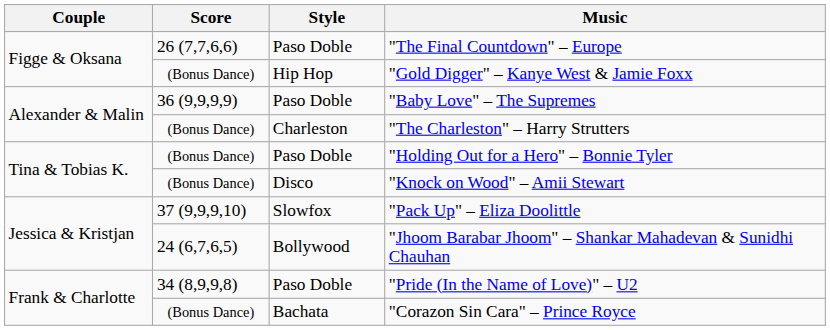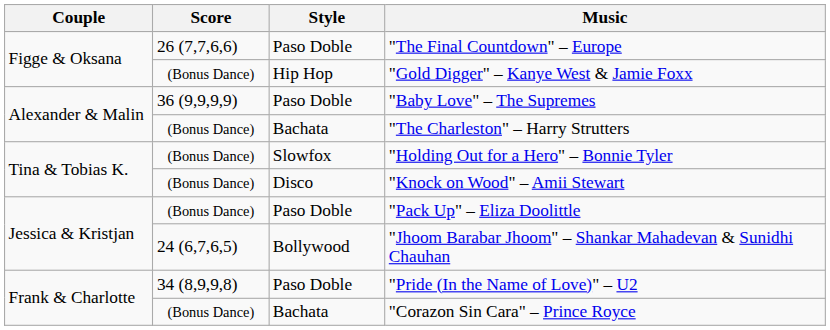 <table class="wikitable">
 <tr>
 <th width="130">Couple</th>
 <th width="100">Score</th>
 <th width="100">Style</th>
 <th width="400">Music</th>
 </tr>
 <tr>
 <td rowspan=2>Figge & Oksana</td>
 <td>26 (7,7,6,6)</td>
 <td>Paso Doble</td>
 <td>"<a href='#'>The Final Countdown</a>" – <a href='#'>Europe</a></td>
 </tr>
 <tr>
 <td align="center"><small>(Bonus Dance)</small></td>
 <td>Hip Hop</td>
 <td>"<a href='#'>Gold Digger</a>" – <a href='#'>Kanye West</a> & <a href='#'>Jamie Foxx</a></td>
 </tr>
 <tr>
 <td rowspan=2>Alexander & Malin</td>
 <td>36 (9,9,9,9)</td>
 <td>Paso Doble</td>
 <td>"<a href='#'>Baby Love</a>" – <a href='#'>The Supremes</a></td>
 </tr>
 <tr>
 <td align="center"><small>(Bonus Dance)</small></td>
-<td>Charleston</td>
+<td>Bachata</td>
 <td>"<a href='#'>The Charleston</a>" – Harry Strutters</td>
 </tr>
 <tr>
 <td rowspan=2>Tina & Tobias K.</td>
 <td align="center"><small>(Bonus Dance)</small></td>
-<td>Paso Doble</td>
+<td>Slowfox</td>
 <td>"<a href='#'>Holding Out for a Hero</a>" – <a href='#'>Bonnie Tyler</a></td>
 </tr>
 <tr>
 <td align="center"><small>(Bonus Dance)</small></td>
 <td>Disco</td>
 <td>"<a href='#'>Knock on Wood</a>" – <a href='#'>Amii Stewart</a></td>
 </tr>
 <tr>
 <td rowspan=2>Jessica & Kristjan</td>
-<td>37 (9,9,9,10)</td>
-<td>Slowfox</td>
+<td align="center"><small>(Bonus Dance)</small></td>
+<td>Paso Doble</td>
 <td>"<a href='#'>Pack Up</a>" – <a href='#'>Eliza Doolittle</a></td>
 </tr>
 <tr>
 <td>24 (6,7,6,5)</td>
 <td>Bollywood</td>
 <td>"<a href='#'>Jhoom Barabar Jhoom</a>" – <a href='#'>Shankar Mahadevan</a> & <a href='#'>Sunidhi Chauhan</a></td>
 </tr>
 <tr>
 <td rowspan=2>Frank & Charlotte</td>
 <td>34 (8,9,9,8)</td>
 <td>Paso Doble</td>
 <td>"<a href='#'>Pride (In the Name of Love)</a>" – <a href='#'>U2</a></td>
 </tr>
 <tr>
 <td align="center"><small>(Bonus Dance)</small></td>
 <td>Bachata</td>
 <td>"Corazon Sin Cara" – <a href='#'>Prince Royce</a></td>
 </tr>
 </table>
